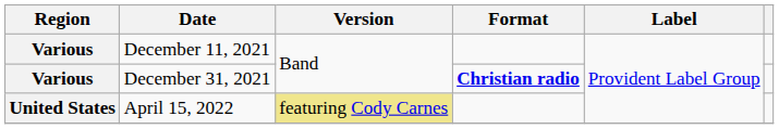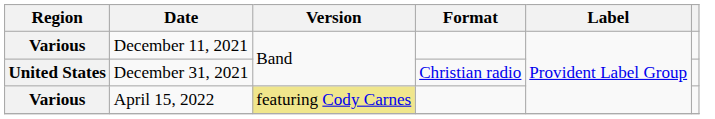 <table class="wikitable plainrowheaders">
 <tr>
 <th scope="col">Region</th>
 <th scope="col">Date</th>
 <th scope="col">Version</th>
 <th scope="col">Format</th>
 <th scope="col">Label</th>
 <th scope="col"></th>
 </tr>
 <tr>
 <th scope="row">Various</th>
 <td>December 11, 2021</td>
 <td rowspan="2">Band</td>
 <td></td>
 <td rowspan="3"><a href='#'>Provident Label Group</a></td>
 <td></td>
 </tr>
 <tr>
-<th scope="row">Various</th>
+<th scope="row">United States</th>
 <td>December 31, 2021</td>
-<td><strong><a href='#'>Christian radio</a></strong></td>
+<td><a href='#'>Christian radio</a></td>
 <td></td>
 </tr>
 <tr>
-<th scope="row">United States</th>
+<th scope="row">Various</th>
 <td>April 15, 2022</td>
 <td style="background: khaki;">featuring <a href='#'>Cody Carnes</a></td>
 <td></td>
 <td></td>
 </tr>
 <tr>
 </tr>
 </table>
